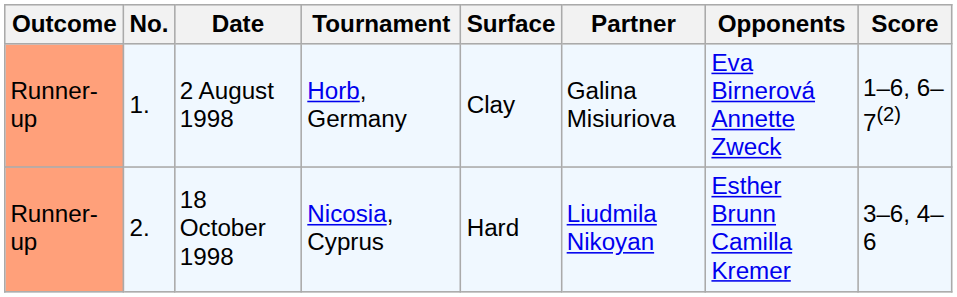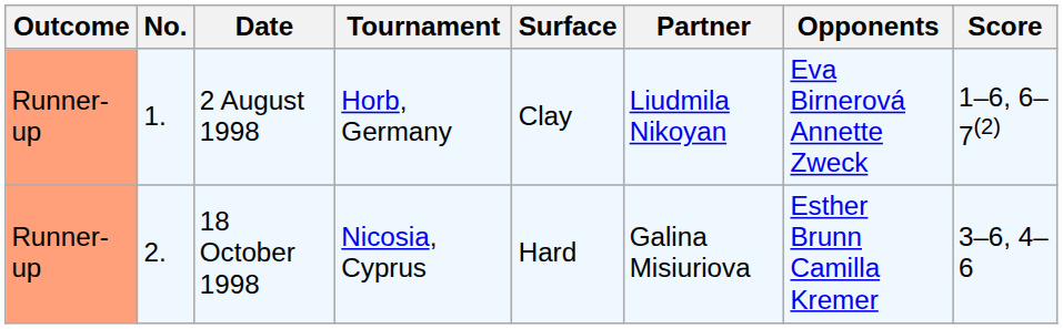 <table class="sortable wikitable" style="font-size:97%">
 <tr>
 <th>Outcome</th>
 <th>No.</th>
 <th>Date</th>
 <th>Tournament</th>
 <th>Surface</th>
 <th>Partner</th>
 <th>Opponents</th>
 <th>Score</th>
 </tr>
 <tr style="background:#f0f8ff;">
 <td style="background:#ffa07a;">Runner-up</td>
 <td>1.</td>
 <td>2 August 1998</td>
 <td><a href='#'>Horb</a>, Germany</td>
 <td>Clay</td>
-<td> Galina Misiuriova</td>
+<td> <a href='#'>Liudmila Nikoyan</a></td>
 <td> <a href='#'>Eva Birnerová</a> <br> <a href='#'>Annette Zweck</a></td>
 <td>1–6, 6–7<sup>(2)</sup></td>
 </tr>
 <tr style="background:#f0f8ff;">
 <td style="background:#ffa07a;">Runner-up</td>
 <td>2.</td>
 <td>18 October 1998</td>
 <td><a href='#'>Nicosia</a>, Cyprus</td>
 <td>Hard</td>
-<td> <a href='#'>Liudmila Nikoyan</a></td>
+<td> Galina Misiuriova</td>
 <td> <a href='#'>Esther Brunn</a> <br>  <a href='#'>Camilla Kremer</a></td>
 <td>3–6, 4–6</td>
 </tr>
 </table>
